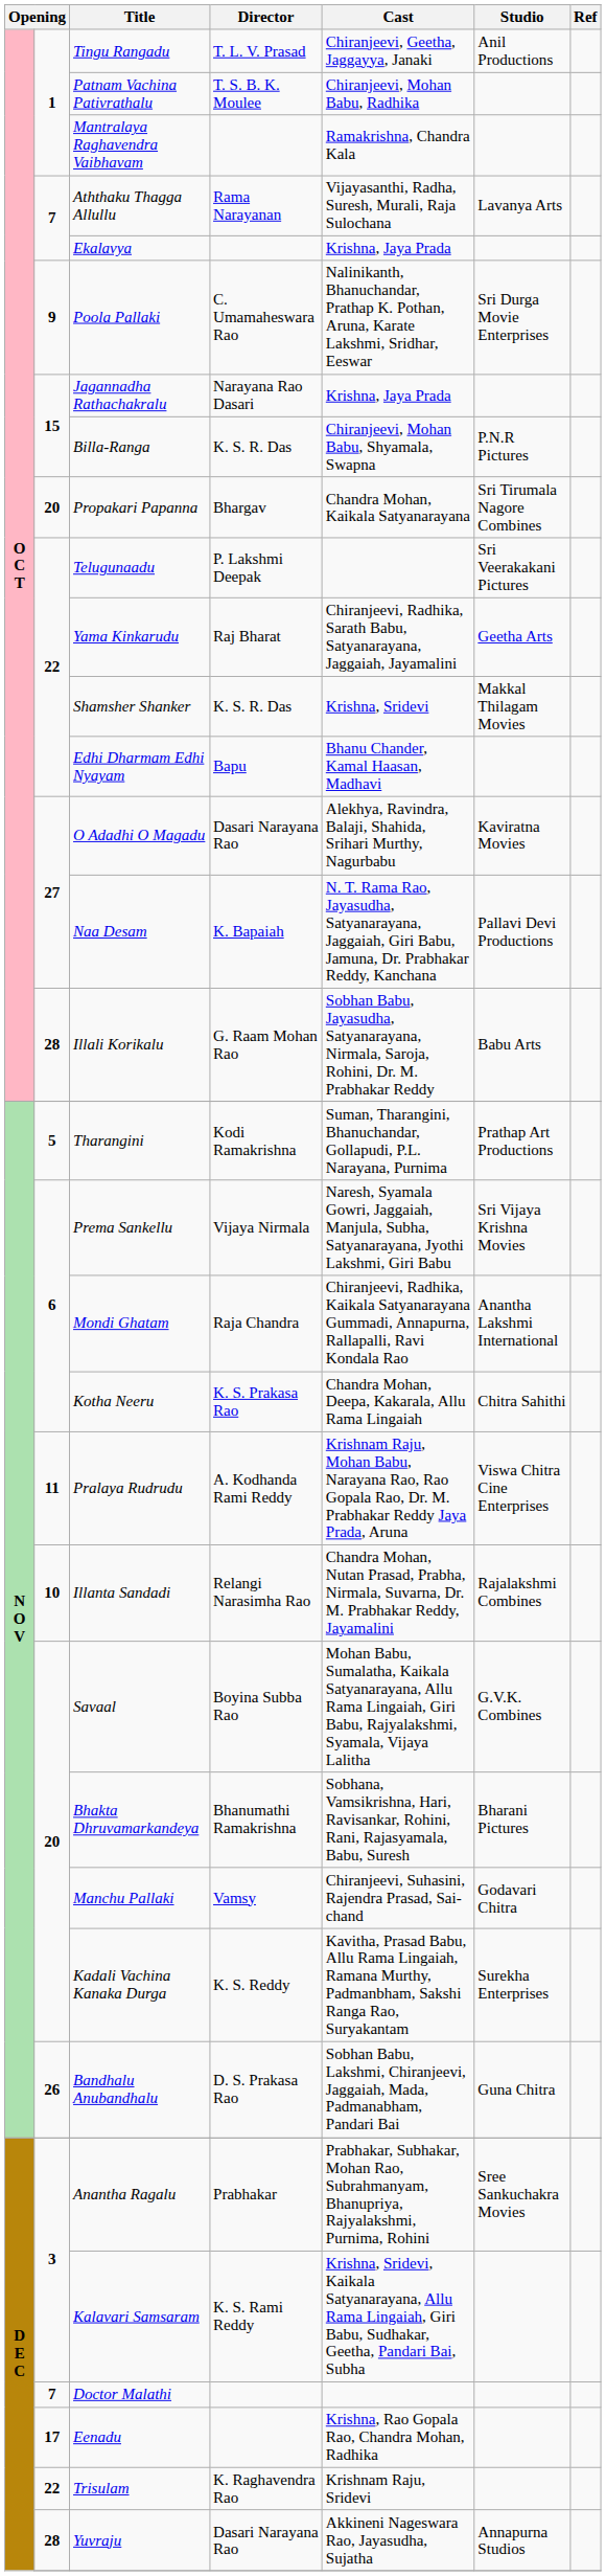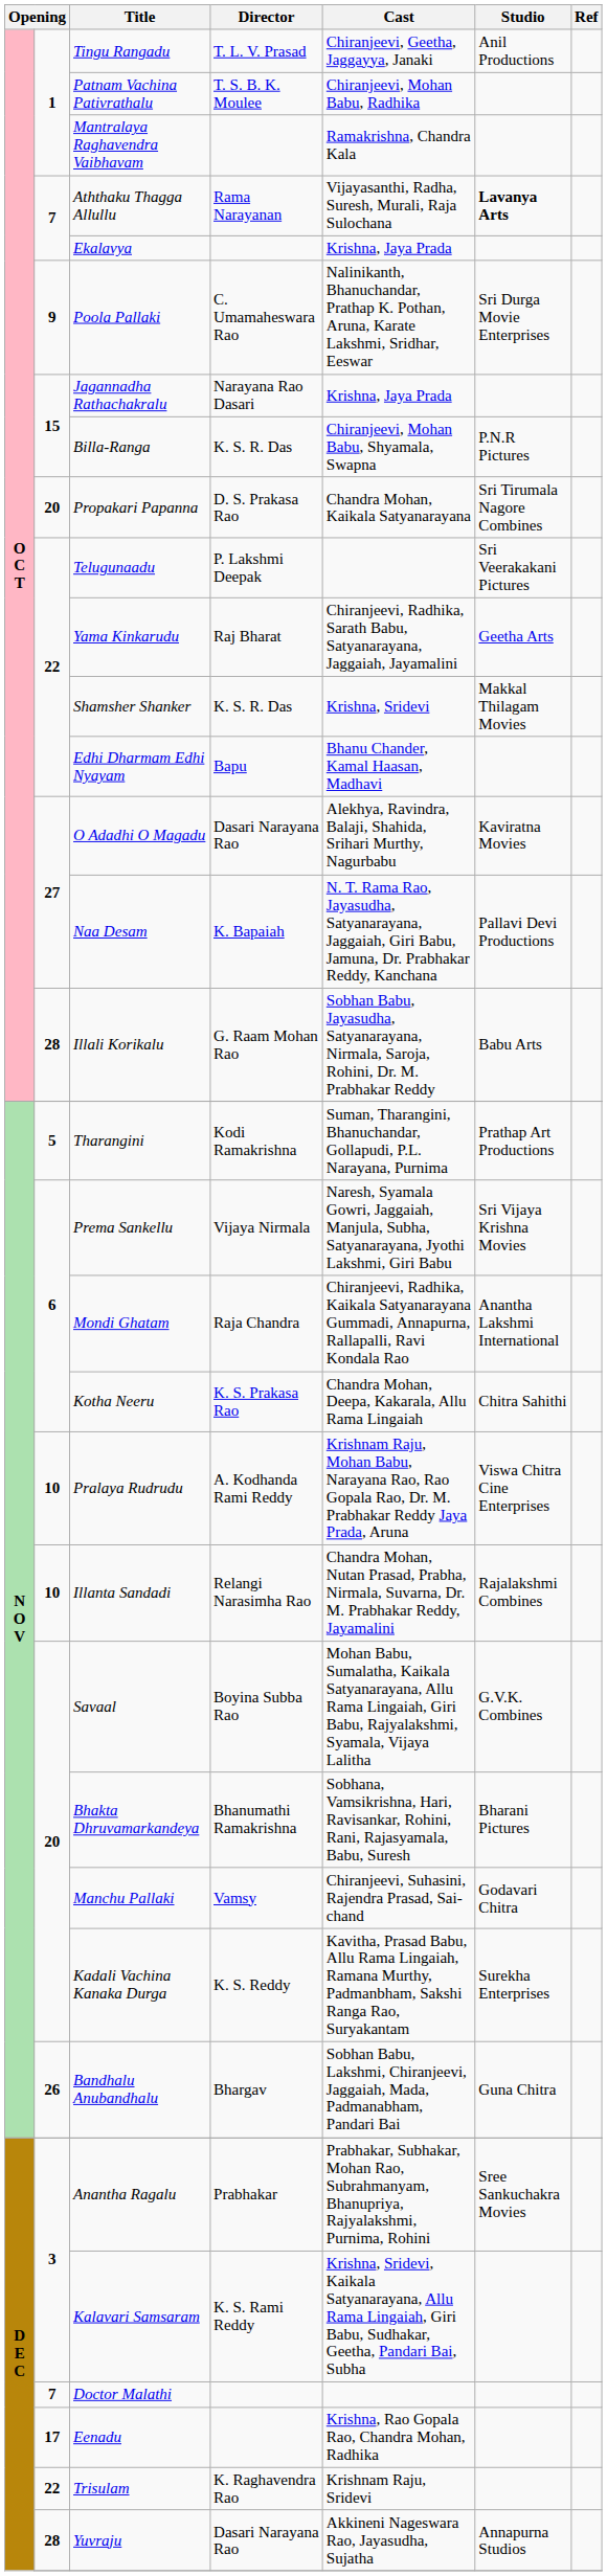 <table class="wikitable">
 <tr>
 <th colspan="2">Opening</th>
 <th>Title</th>
 <th>Director</th>
 <th>Cast</th>
 <th>Studio</th>
 <th>Ref</th>
 </tr>
 <tr October!>
 <td rowspan="16" valign="center" align="center" style="background:#FFB7C5;"><strong>O<br>C<br>T</strong></td>
 <td rowspan="3" align="center"><strong>1</strong></td>
 <td><em><a href='#'>Tingu Rangadu</a></em></td>
 <td><a href='#'>T. L. V. Prasad</a></td>
 <td><a href='#'>Chiranjeevi</a>, <a href='#'>Geetha</a>, <a href='#'>Jaggayya</a>, Janaki</td>
 <td>Anil Productions</td>
 <td></td>
 </tr>
 <tr>
 <td><em><a href='#'>Patnam Vachina Pativrathalu</a></em></td>
 <td><a href='#'>T. S. B. K. Moulee</a></td>
 <td><a href='#'>Chiranjeevi</a>, <a href='#'>Mohan Babu</a>, <a href='#'>Radhika</a></td>
 <td></td>
 <td></td>
 </tr>
 <tr>
 <td><em><a href='#'>Mantralaya Raghavendra Vaibhavam</a></em></td>
 <td></td>
 <td><a href='#'>Ramakrishna</a>, Chandra Kala</td>
 <td></td>
 <td></td>
 </tr>
 <tr>
 <td rowspan="2" align="center"><strong>7</strong></td>
 <td><em>Aththaku Thagga Allullu</em></td>
 <td><a href='#'>Rama Narayanan</a></td>
 <td>Vijayasanthi, Radha, Suresh, Murali, Raja Sulochana</td>
-<td>Lavanya Arts</td>
+<td><strong>Lavanya Arts</strong></td>
 <td></td>
 </tr>
 <tr>
 <td><em><a href='#'>Ekalavya</a></em></td>
 <td></td>
 <td><a href='#'>Krishna</a>, <a href='#'>Jaya Prada</a></td>
 <td></td>
 <td></td>
 </tr>
 <tr>
 <td rowspan="1" align="center"><strong>9</strong></td>
 <td><em><a href='#'>Poola Pallaki</a></em></td>
 <td>C. Umamaheswara Rao</td>
 <td>Nalinikanth, Bhanuchandar, Prathap K. Pothan, Aruna, Karate Lakshmi, Sridhar, Eeswar</td>
 <td>Sri Durga Movie Enterprises</td>
 <td></td>
 </tr>
 <tr>
 <td rowspan=2 align="center"><strong>15</strong></td>
 <td><em><a href='#'>Jagannadha Rathachakralu</a></em></td>
 <td>Narayana Rao Dasari</td>
 <td><a href='#'>Krishna</a>, <a href='#'>Jaya Prada</a></td>
 <td></td>
 <td></td>
 </tr>
 <tr>
 <td><em>Billa-Ranga</em></td>
 <td>K. S. R. Das</td>
 <td><a href='#'>Chiranjeevi</a>, <a href='#'>Mohan Babu</a>, Shyamala, Swapna</td>
 <td>P.N.R Pictures</td>
 <td></td>
 </tr>
 <tr>
 <td align="center"><strong>20</strong></td>
 <td><em>Propakari Papanna</em></td>
-<td>Bhargav</td>
+<td>D. S. Prakasa Rao</td>
 <td>Chandra Mohan, Kaikala Satyanarayana</td>
 <td>Sri Tirumala Nagore Combines</td>
 </tr>
 <tr>
 <td rowspan="4" align="center"><strong>22</strong></td>
 <td><em><a href='#'>Telugunaadu</a></em></td>
 <td>P. Lakshmi Deepak</td>
 <td></td>
 <td>Sri Veerakakani Pictures</td>
 <td></td>
 </tr>
 <tr>
 <td><em><a href='#'>Yama Kinkarudu</a></em></td>
 <td>Raj Bharat</td>
 <td>Chiranjeevi, Radhika, Sarath Babu, Satyanarayana, Jaggaiah, Jayamalini</td>
 <td><a href='#'>Geetha Arts</a></td>
 <td></td>
 </tr>
 <tr>
 <td><em>Shamsher Shanker</em></td>
 <td>K. S. R. Das</td>
 <td><a href='#'>Krishna</a>, <a href='#'>Sridevi</a></td>
 <td>Makkal Thilagam Movies</td>
 <td></td>
 </tr>
 <tr>
 <td><em><a href='#'>Edhi Dharmam Edhi Nyayam</a></em></td>
 <td><a href='#'>Bapu</a></td>
 <td><a href='#'>Bhanu Chander</a>, <a href='#'>Kamal Haasan</a>, <a href='#'>Madhavi</a></td>
 <td></td>
 <td></td>
 </tr>
 <tr>
 <td rowspan="2" align="center"><strong>27</strong></td>
 <td><em><a href='#'>O Adadhi O Magadu</a></em></td>
 <td>Dasari Narayana Rao</td>
 <td>Alekhya, Ravindra, Balaji, Shahida, Srihari Murthy, Nagurbabu</td>
 <td>Kaviratna Movies</td>
 <td></td>
 </tr>
 <tr>
 <td><em><a href='#'>Naa Desam</a></em></td>
 <td><a href='#'>K. Bapaiah</a></td>
 <td><a href='#'>N. T. Rama Rao</a>, <a href='#'>Jayasudha</a>, Satyanarayana, Jaggaiah, Giri Babu, Jamuna, Dr. Prabhakar Reddy, Kanchana</td>
 <td>Pallavi Devi Productions</td>
 <td></td>
 </tr>
 <tr>
 <td rowspan="1" align="center"><strong>28</strong></td>
 <td><em>Illali Korikalu</em></td>
 <td>G. Raam Mohan Rao</td>
 <td><a href='#'>Sobhan Babu</a>, <a href='#'>Jayasudha</a>, Satyanarayana, Nirmala, Saroja, Rohini, Dr. M. Prabhakar Reddy</td>
 <td>Babu Arts</td>
 <td></td>
 </tr>
 <tr>
 </tr>
 <tr November!>
 <td rowspan="11" valign="center" align="center" style="background:#ACE1AF;"><strong>N<br>O<br>V</strong></td>
 <td rowspan="1" align="center"><strong>5</strong></td>
 <td><em>Tharangini</em></td>
 <td>Kodi Ramakrishna</td>
 <td>Suman, Tharangini, Bhanuchandar, Gollapudi, P.L. Narayana, Purnima</td>
 <td>Prathap Art Productions</td>
 <td></td>
 </tr>
 <tr>
 <td rowspan="3" align="center"><strong>6</strong></td>
 <td><em>Prema Sankellu</em></td>
 <td>Vijaya Nirmala</td>
 <td>Naresh, Syamala Gowri, Jaggaiah, Manjula, Subha, Satyanarayana, Jyothi Lakshmi, Giri Babu</td>
 <td>Sri Vijaya Krishna Movies</td>
 <td></td>
 </tr>
 <tr>
 <td><em><a href='#'>Mondi Ghatam</a></em></td>
 <td>Raja Chandra</td>
 <td>Chiranjeevi, Radhika, Kaikala Satyanarayana Gummadi, Annapurna, Rallapalli, Ravi Kondala Rao</td>
 <td>Anantha Lakshmi International</td>
 <td></td>
 </tr>
 <tr>
 <td><em>Kotha Neeru</em></td>
 <td><a href='#'>K. S. Prakasa Rao</a></td>
 <td>Chandra Mohan, Deepa, Kakarala, Allu Rama Lingaiah</td>
 <td>Chitra Sahithi</td>
 <td></td>
 </tr>
 <tr>
-<td rowspan="1" align="center"><strong>11</strong></td>
+<td rowspan="1" align="center"><strong>10</strong></td>
 <td><em>Pralaya Rudrudu</em></td>
 <td>A. Kodhanda Rami Reddy</td>
 <td><a href='#'>Krishnam Raju</a>, <a href='#'>Mohan Babu</a>, Narayana Rao, Rao Gopala Rao, Dr. M. Prabhakar Reddy <a href='#'>Jaya Prada</a>, Aruna</td>
 <td>Viswa Chitra Cine Enterprises</td>
 <td></td>
 </tr>
 <tr>
 <td rowspan="1" align="center"><strong>10</strong></td>
 <td><em>Illanta Sandadi</em></td>
 <td>Relangi Narasimha Rao</td>
 <td>Chandra Mohan, Nutan Prasad, Prabha, Nirmala, Suvarna, Dr. M. Prabhakar Reddy, <a href='#'>Jayamalini</a></td>
 <td>Rajalakshmi Combines</td>
 <td></td>
 </tr>
 <tr>
 <td rowspan="4" align="center"><strong>20</strong></td>
 <td><em>Savaal</em></td>
 <td>Boyina Subba Rao</td>
 <td>Mohan Babu, Sumalatha, Kaikala Satyanarayana, Allu Rama Lingaiah, Giri Babu, Rajyalakshmi, Syamala, Vijaya Lalitha</td>
 <td>G.V.K. Combines</td>
 <td></td>
 </tr>
 <tr>
 <td><em><a href='#'>Bhakta Dhruvamarkandeya</a></em></td>
 <td>Bhanumathi Ramakrishna</td>
 <td>Sobhana, Vamsikrishna, Hari, Ravisankar, Rohini, Rani, Rajasyamala, Babu, Suresh</td>
 <td>Bharani Pictures</td>
 <td></td>
 </tr>
 <tr>
 <td><em><a href='#'>Manchu Pallaki</a></em></td>
 <td><a href='#'>Vamsy</a></td>
 <td>Chiranjeevi, Suhasini, Rajendra Prasad, Sai-chand</td>
 <td>Godavari Chitra</td>
 <td></td>
 </tr>
 <tr>
 <td><em>Kadali Vachina Kanaka Durga</em></td>
 <td>K. S. Reddy</td>
 <td>Kavitha, Prasad Babu, Allu Rama Lingaiah, Ramana Murthy, Padmanbham, Sakshi Ranga Rao, Suryakantam</td>
 <td>Surekha Enterprises</td>
 <td></td>
 </tr>
 <tr>
 <td rowspan="1" align="center"><strong>26</strong></td>
 <td><em><a href='#'>Bandhalu Anubandhalu</a></em></td>
-<td>D. S. Prakasa Rao</td>
+<td>Bhargav</td>
 <td>Sobhan Babu, Lakshmi, Chiranjeevi, Jaggaiah, Mada, Padmanabham, Pandari Bai</td>
 <td>Guna Chitra</td>
 <td></td>
 </tr>
 <tr>
 </tr>
 <tr December!>
 <td rowspan="8" valign="center" align="center" style="background:#B8860B;"><strong>D<br>E<br>C</strong></td>
 <td rowspan="2" align="center"><strong>3</strong></td>
 <td><em>Anantha Ragalu</em></td>
 <td>Prabhakar</td>
 <td>Prabhakar, Subhakar, Mohan Rao, Subrahmanyam, Bhanupriya, Rajyalakshmi, Purnima, Rohini</td>
 <td>Sree Sankuchakra Movies</td>
 <td></td>
 </tr>
 <tr>
 <td><em><a href='#'>Kalavari Samsaram</a></em></td>
 <td>K. S. Rami Reddy</td>
 <td><a href='#'>Krishna</a>, <a href='#'>Sridevi</a>, Kaikala Satyanarayana, <a href='#'>Allu Rama Lingaiah</a>, Giri Babu, Sudhakar, Geetha, <a href='#'>Pandari Bai</a>, Subha</td>
 <td></td>
 <td></td>
 </tr>
 <tr>
 <td align="center"><strong>7</strong></td>
 <td><em><a href='#'>Doctor Malathi</a></em></td>
 <td></td>
 <td></td>
 <td></td>
 <td></td>
 </tr>
 <tr>
 <td rowspan="1" align="center"><strong>17</strong></td>
 <td><em><a href='#'>Eenadu</a></em></td>
 <td></td>
 <td><a href='#'>Krishna</a>, Rao Gopala Rao, Chandra Mohan, Radhika</td>
 <td></td>
 <td></td>
 </tr>
 <tr>
 <td rowspan="1" align="center"><strong>22</strong></td>
 <td><em><a href='#'>Trisulam</a></em></td>
 <td>K. Raghavendra Rao</td>
 <td>Krishnam Raju, Sridevi</td>
 <td></td>
 <td></td>
 </tr>
 <tr>
 <td rowspan="1" align="center"><strong>28</strong></td>
 <td><em><a href='#'>Yuvraju</a></em></td>
 <td>Dasari Narayana Rao</td>
 <td>Akkineni Nageswara Rao, Jayasudha, Sujatha</td>
 <td>Annapurna Studios</td>
 <td></td>
 </tr>
 <tr>
 </tr>
 </table>
